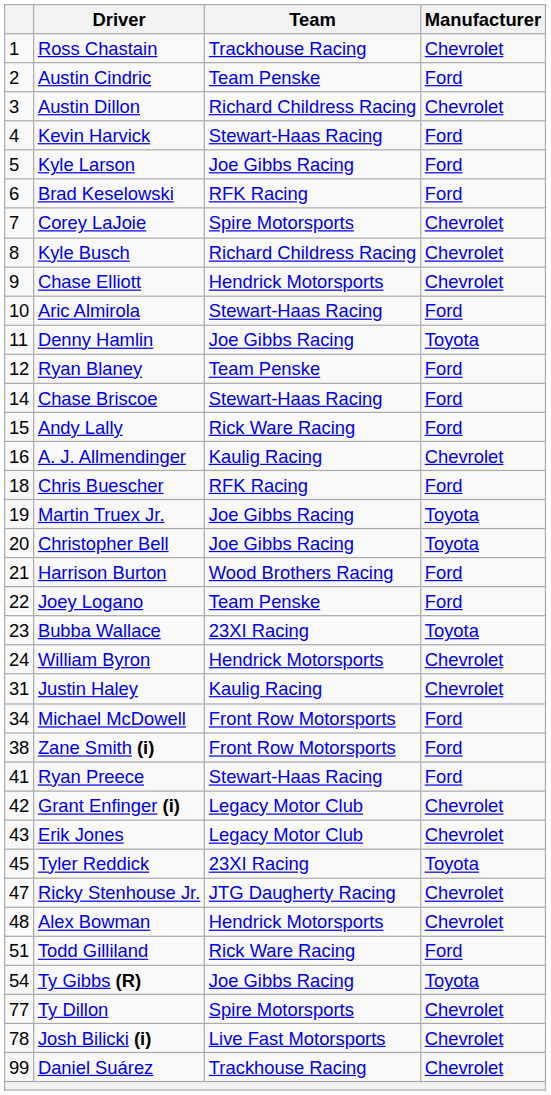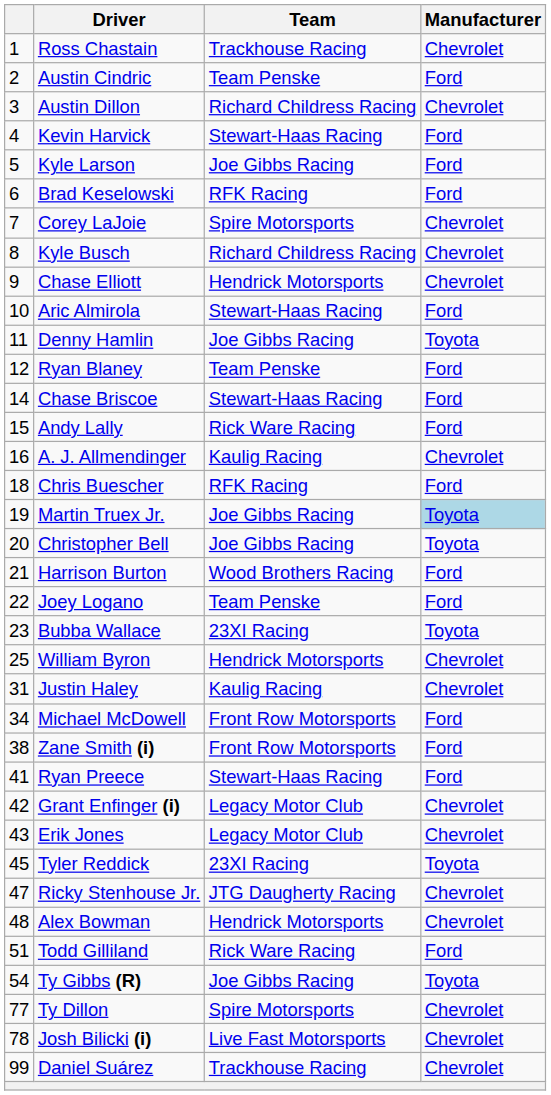 <table class="wikitable" style="font-size:95%">
 <tr>
 <th></th>
 <th>Driver</th>
 <th>Team</th>
 <th>Manufacturer</th>
 </tr>
 <tr>
 <td>1</td>
 <td><a href='#'>Ross Chastain</a></td>
 <td><a href='#'>Trackhouse Racing</a></td>
 <td><a href='#'>Chevrolet</a></td>
 </tr>
 <tr>
 <td>2</td>
 <td><a href='#'>Austin Cindric</a></td>
 <td><a href='#'>Team Penske</a></td>
 <td><a href='#'>Ford</a></td>
 </tr>
 <tr>
 <td>3</td>
 <td><a href='#'>Austin Dillon</a></td>
 <td nowrap><a href='#'>Richard Childress Racing</a></td>
 <td><a href='#'>Chevrolet</a></td>
 </tr>
 <tr>
 <td>4</td>
 <td><a href='#'>Kevin Harvick</a></td>
 <td><a href='#'>Stewart-Haas Racing</a></td>
 <td><a href='#'>Ford</a></td>
 </tr>
 <tr>
 <td>5</td>
 <td><a href='#'>Kyle Larson</a></td>
 <td><a href='#'>Joe Gibbs Racing</a></td>
 <td><a href='#'>Ford</a></td>
 </tr>
 <tr>
 <td>6</td>
 <td><a href='#'>Brad Keselowski</a></td>
 <td><a href='#'>RFK Racing</a></td>
 <td><a href='#'>Ford</a></td>
 </tr>
 <tr>
 <td>7</td>
 <td><a href='#'>Corey LaJoie</a></td>
 <td><a href='#'>Spire Motorsports</a></td>
 <td><a href='#'>Chevrolet</a></td>
 </tr>
 <tr>
 <td>8</td>
 <td><a href='#'>Kyle Busch</a></td>
 <td><a href='#'>Richard Childress Racing</a></td>
 <td><a href='#'>Chevrolet</a></td>
 </tr>
 <tr>
 <td>9</td>
 <td><a href='#'>Chase Elliott</a></td>
 <td><a href='#'>Hendrick Motorsports</a></td>
 <td><a href='#'>Chevrolet</a></td>
 </tr>
 <tr>
 <td>10</td>
 <td><a href='#'>Aric Almirola</a></td>
 <td><a href='#'>Stewart-Haas Racing</a></td>
 <td><a href='#'>Ford</a></td>
 </tr>
 <tr>
 <td>11</td>
 <td><a href='#'>Denny Hamlin</a></td>
 <td><a href='#'>Joe Gibbs Racing</a></td>
 <td><a href='#'>Toyota</a></td>
 </tr>
 <tr>
 <td>12</td>
 <td><a href='#'>Ryan Blaney</a></td>
 <td><a href='#'>Team Penske</a></td>
 <td><a href='#'>Ford</a></td>
 </tr>
 <tr>
 <td>14</td>
 <td><a href='#'>Chase Briscoe</a></td>
 <td><a href='#'>Stewart-Haas Racing</a></td>
 <td><a href='#'>Ford</a></td>
 </tr>
 <tr>
 <td>15</td>
 <td><a href='#'>Andy Lally</a></td>
 <td><a href='#'>Rick Ware Racing</a></td>
 <td><a href='#'>Ford</a></td>
 </tr>
 <tr>
 <td>16</td>
 <td><a href='#'>A. J. Allmendinger</a></td>
 <td><a href='#'>Kaulig Racing</a></td>
 <td><a href='#'>Chevrolet</a></td>
 </tr>
 <tr>
 <td>18</td>
 <td><a href='#'>Chris Buescher</a></td>
 <td><a href='#'>RFK Racing</a></td>
 <td><a href='#'>Ford</a></td>
 </tr>
 <tr>
 <td>19</td>
 <td><a href='#'>Martin Truex Jr.</a></td>
 <td><a href='#'>Joe Gibbs Racing</a></td>
-<td><a href='#'>Toyota</a></td>
+<td style="background: lightblue;"><a href='#'>Toyota</a></td>
 </tr>
 <tr>
 <td>20</td>
 <td><a href='#'>Christopher Bell</a></td>
 <td><a href='#'>Joe Gibbs Racing</a></td>
 <td><a href='#'>Toyota</a></td>
 </tr>
 <tr>
 <td>21</td>
 <td><a href='#'>Harrison Burton</a></td>
 <td><a href='#'>Wood Brothers Racing</a></td>
 <td><a href='#'>Ford</a></td>
 </tr>
 <tr>
 <td>22</td>
 <td><a href='#'>Joey Logano</a></td>
 <td><a href='#'>Team Penske</a></td>
 <td><a href='#'>Ford</a></td>
 </tr>
 <tr>
 <td>23</td>
 <td><a href='#'>Bubba Wallace</a></td>
 <td><a href='#'>23XI Racing</a></td>
 <td><a href='#'>Toyota</a></td>
 </tr>
 <tr>
-<td>24</td>
+<td>25</td>
 <td><a href='#'>William Byron</a></td>
 <td><a href='#'>Hendrick Motorsports</a></td>
 <td><a href='#'>Chevrolet</a></td>
 </tr>
 <tr>
 <td>31</td>
 <td><a href='#'>Justin Haley</a></td>
 <td><a href='#'>Kaulig Racing</a></td>
 <td><a href='#'>Chevrolet</a></td>
 </tr>
 <tr>
 <td>34</td>
 <td><a href='#'>Michael McDowell</a></td>
 <td><a href='#'>Front Row Motorsports</a></td>
 <td><a href='#'>Ford</a></td>
 </tr>
 <tr>
 <td>38</td>
 <td><a href='#'>Zane Smith</a> <strong>(i)</strong></td>
 <td><a href='#'>Front Row Motorsports</a></td>
 <td><a href='#'>Ford</a></td>
 </tr>
 <tr>
 <td>41</td>
 <td><a href='#'>Ryan Preece</a></td>
 <td><a href='#'>Stewart-Haas Racing</a></td>
 <td><a href='#'>Ford</a></td>
 </tr>
 <tr>
 <td>42</td>
 <td><a href='#'>Grant Enfinger</a> <strong>(i)</strong></td>
 <td><a href='#'>Legacy Motor Club</a></td>
 <td><a href='#'>Chevrolet</a></td>
 </tr>
 <tr>
 <td>43</td>
 <td><a href='#'>Erik Jones</a></td>
 <td><a href='#'>Legacy Motor Club</a></td>
 <td><a href='#'>Chevrolet</a></td>
 </tr>
 <tr>
 <td>45</td>
 <td><a href='#'>Tyler Reddick</a></td>
 <td><a href='#'>23XI Racing</a></td>
 <td><a href='#'>Toyota</a></td>
 </tr>
 <tr>
 <td>47</td>
 <td nowrap><a href='#'>Ricky Stenhouse Jr.</a></td>
 <td><a href='#'>JTG Daugherty Racing</a></td>
 <td><a href='#'>Chevrolet</a></td>
 </tr>
 <tr>
 <td>48</td>
 <td><a href='#'>Alex Bowman</a></td>
 <td><a href='#'>Hendrick Motorsports</a></td>
 <td><a href='#'>Chevrolet</a></td>
 </tr>
 <tr>
 <td>51</td>
 <td><a href='#'>Todd Gilliland</a></td>
 <td><a href='#'>Rick Ware Racing</a></td>
 <td><a href='#'>Ford</a></td>
 </tr>
 <tr>
 <td>54</td>
 <td><a href='#'>Ty Gibbs</a> <strong>(R)</strong></td>
 <td><a href='#'>Joe Gibbs Racing</a></td>
 <td><a href='#'>Toyota</a></td>
 </tr>
 <tr>
 <td>77</td>
 <td><a href='#'>Ty Dillon</a></td>
 <td><a href='#'>Spire Motorsports</a></td>
 <td><a href='#'>Chevrolet</a></td>
 </tr>
 <tr>
 <td>78</td>
 <td><a href='#'>Josh Bilicki</a> <strong>(i)</strong></td>
 <td><a href='#'>Live Fast Motorsports</a></td>
 <td><a href='#'>Chevrolet</a></td>
 </tr>
 <tr>
 <td>99</td>
 <td><a href='#'>Daniel Suárez</a></td>
 <td><a href='#'>Trackhouse Racing</a></td>
 <td><a href='#'>Chevrolet</a></td>
 </tr>
 <tr>
 <th colspan="4"></th>
 </tr>
 </table>
